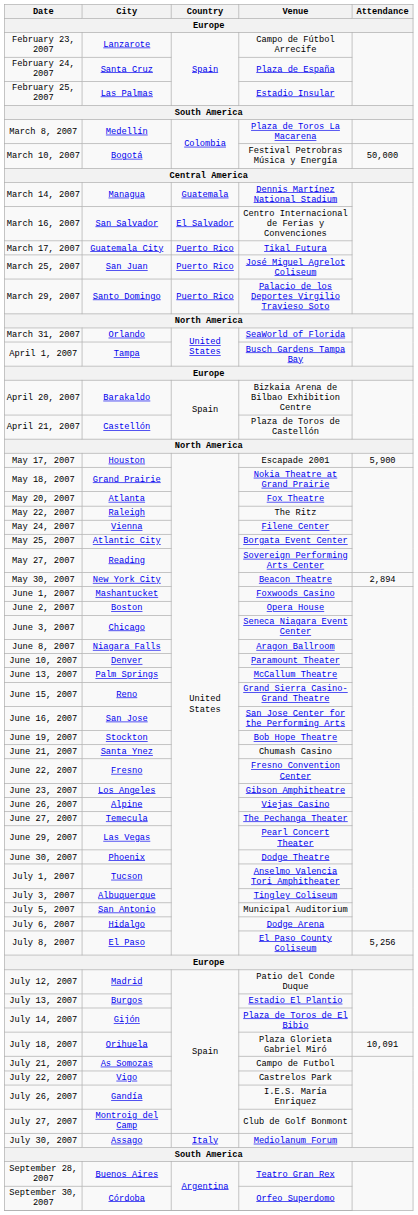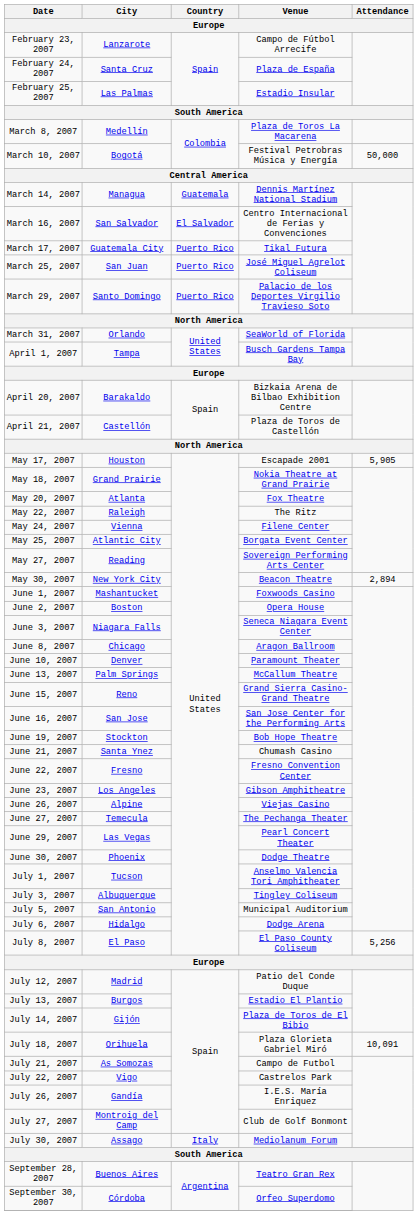 <table class="wikitable" style="text-align:center;">
 <tr>
 <th width="200">Date</th>
 <th width="200">City</th>
 <th width="150">Country</th>
 <th width="300">Venue</th>
 <th width="100">Attendance</th>
 </tr>
 <tr>
 <th colspan="5">Europe</th>
 </tr>
 <tr>
 <td>February 23, 2007</td>
 <td><a href='#'>Lanzarote</a></td>
 <td rowspan="3"><a href='#'>Spain</a></td>
 <td>Campo de Fútbol Arrecife</td>
 </tr>
 <tr>
 <td>February 24, 2007</td>
 <td><a href='#'>Santa Cruz</a></td>
 <td><a href='#'>Plaza de España</a></td>
 </tr>
 <tr>
 <td>February 25, 2007</td>
 <td><a href='#'>Las Palmas</a></td>
 <td><a href='#'>Estadio Insular</a></td>
 </tr>
 <tr>
 <th colspan="5">South America</th>
 </tr>
 <tr>
 <td>March 8, 2007</td>
 <td><a href='#'>Medellín</a></td>
 <td rowspan="2"><a href='#'>Colombia</a></td>
 <td><a href='#'>Plaza de Toros La Macarena</a></td>
 </tr>
 <tr>
 <td>March 10, 2007</td>
 <td><a href='#'>Bogotá</a></td>
 <td>Festival Petrobras Música y Energía</td>
 <td>50,000</td>
 </tr>
 <tr>
 <th colspan="5">Central America</th>
 </tr>
 <tr>
 <td>March 14, 2007</td>
 <td><a href='#'>Managua</a></td>
 <td><a href='#'>Guatemala</a></td>
 <td><a href='#'>Dennis Martínez National Stadium</a></td>
 </tr>
 <tr>
 <td>March 16, 2007</td>
 <td><a href='#'>San Salvador</a></td>
 <td><a href='#'>El Salvador</a></td>
 <td>Centro Internacional de Ferias y Convenciones</td>
 </tr>
 <tr>
 <td>March 17, 2007</td>
 <td><a href='#'>Guatemala City</a></td>
 <td><a href='#'>Puerto Rico</a></td>
 <td><a href='#'>Tikal Futura</a></td>
 </tr>
 <tr>
 <td>March 25, 2007</td>
 <td><a href='#'>San Juan</a></td>
 <td><a href='#'>Puerto Rico</a></td>
 <td><a href='#'>José Miguel Agrelot Coliseum</a></td>
 </tr>
 <tr>
 <td>March 29, 2007</td>
 <td><a href='#'>Santo Domingo</a></td>
 <td><a href='#'>Puerto Rico</a></td>
 <td><a href='#'>Palacio de los Deportes Virgilio Travieso Soto</a></td>
 </tr>
 <tr>
 <th colspan="5">North America</th>
 </tr>
 <tr>
 <td>March 31, 2007</td>
 <td><a href='#'>Orlando</a></td>
 <td rowspan="2"><a href='#'>United States</a></td>
 <td><a href='#'>SeaWorld of Florida</a></td>
 </tr>
 <tr>
 <td>April 1, 2007</td>
 <td><a href='#'>Tampa</a></td>
 <td><a href='#'>Busch Gardens Tampa Bay</a></td>
 </tr>
 <tr>
 <th colspan="5">Europe</th>
 </tr>
 <tr>
 <td>April 20, 2007</td>
 <td><a href='#'>Barakaldo</a></td>
 <td rowspan="2">Spain</td>
 <td>Bizkaia Arena de Bilbao Exhibition Centre</td>
 </tr>
 <tr>
 <td>April 21, 2007</td>
 <td><a href='#'>Castellón</a></td>
 <td>Plaza de Toros de Castellón</td>
 </tr>
 <tr>
 <th colspan="5">North America</th>
 </tr>
 <tr>
 <td>May 17, 2007</td>
 <td><a href='#'>Houston</a></td>
 <td rowspan="29">United States</td>
 <td>Escapade 2001</td>
-<td>5,900</td>
+<td>5,905</td>
 </tr>
 <tr>
 <td>May 18, 2007</td>
 <td><a href='#'>Grand Prairie</a></td>
 <td><a href='#'>Nokia Theatre at Grand Prairie</a></td>
 </tr>
 <tr>
 <td>May 20, 2007</td>
 <td><a href='#'>Atlanta</a></td>
 <td><a href='#'>Fox Theatre</a></td>
 </tr>
 <tr>
 <td>May 22, 2007</td>
 <td><a href='#'>Raleigh</a></td>
 <td>The Ritz</td>
 </tr>
 <tr>
 <td>May 24, 2007</td>
 <td><a href='#'>Vienna</a></td>
 <td><a href='#'>Filene Center</a></td>
 </tr>
 <tr>
 <td>May 25, 2007</td>
 <td><a href='#'>Atlantic City</a></td>
 <td><a href='#'>Borgata Event Center</a></td>
 </tr>
 <tr>
 <td>May 27, 2007</td>
 <td><a href='#'>Reading</a></td>
 <td><a href='#'>Sovereign Performing Arts Center</a></td>
 </tr>
 <tr>
 <td>May 30, 2007</td>
 <td><a href='#'>New York City</a></td>
 <td><a href='#'>Beacon Theatre</a></td>
 <td>2,894</td>
 </tr>
 <tr>
 <td>June 1, 2007</td>
 <td><a href='#'>Mashantucket</a></td>
 <td><a href='#'>Foxwoods Casino</a></td>
 </tr>
 <tr>
 <td>June 2, 2007</td>
 <td><a href='#'>Boston</a></td>
 <td><a href='#'>Opera House</a></td>
 </tr>
 <tr>
 <td>June 3, 2007</td>
-<td><a href='#'>Chicago</a></td>
+<td><a href='#'>Niagara Falls</a></td>
 <td><a href='#'>Seneca Niagara Event Center</a></td>
 </tr>
 <tr>
 <td>June 8, 2007</td>
-<td><a href='#'>Niagara Falls</a></td>
+<td><a href='#'>Chicago</a></td>
 <td><a href='#'>Aragon Ballroom</a></td>
 </tr>
 <tr>
 <td>June 10, 2007</td>
 <td><a href='#'>Denver</a></td>
 <td><a href='#'>Paramount Theater</a></td>
 </tr>
 <tr>
 <td>June 13, 2007</td>
 <td><a href='#'>Palm Springs</a></td>
 <td><a href='#'>McCallum Theatre</a></td>
 </tr>
 <tr>
 <td>June 15, 2007</td>
 <td><a href='#'>Reno</a></td>
 <td><a href='#'>Grand Sierra Casino-Grand Theatre</a></td>
 </tr>
 <tr>
 <td>June 16, 2007</td>
 <td><a href='#'>San Jose</a></td>
 <td><a href='#'>San Jose Center for the Performing Arts</a></td>
 </tr>
 <tr>
 <td>June 19, 2007</td>
 <td><a href='#'>Stockton</a></td>
 <td><a href='#'>Bob Hope Theatre</a></td>
 </tr>
 <tr>
 <td>June 21, 2007</td>
 <td><a href='#'>Santa Ynez</a></td>
 <td>Chumash Casino</td>
 </tr>
 <tr>
 <td>June 22, 2007</td>
 <td><a href='#'>Fresno</a></td>
 <td><a href='#'>Fresno Convention Center</a></td>
 </tr>
 <tr>
 <td>June 23, 2007</td>
 <td><a href='#'>Los Angeles</a></td>
 <td><a href='#'>Gibson Amphitheatre</a></td>
 </tr>
 <tr>
 <td>June 26, 2007</td>
 <td><a href='#'>Alpine</a></td>
 <td><a href='#'>Viejas Casino</a></td>
 </tr>
 <tr>
 <td>June 27, 2007</td>
 <td><a href='#'>Temecula</a></td>
 <td><a href='#'>The Pechanga Theater</a></td>
 </tr>
 <tr>
 <td>June 29, 2007</td>
 <td><a href='#'>Las Vegas</a></td>
 <td><a href='#'>Pearl Concert Theater</a></td>
 </tr>
 <tr>
 <td>June 30, 2007</td>
 <td><a href='#'>Phoenix</a></td>
 <td><a href='#'>Dodge Theatre</a></td>
 </tr>
 <tr>
 <td>July 1, 2007</td>
 <td><a href='#'>Tucson</a></td>
 <td><a href='#'>Anselmo Valencia Tori Amphitheater</a></td>
 </tr>
 <tr>
 <td>July 3, 2007</td>
 <td><a href='#'>Albuquerque</a></td>
 <td><a href='#'>Tingley Coliseum</a></td>
 </tr>
 <tr>
 <td>July 5, 2007</td>
 <td><a href='#'>San Antonio</a></td>
 <td>Municipal Auditorium</td>
 </tr>
 <tr>
 <td>July 6, 2007</td>
 <td><a href='#'>Hidalgo</a></td>
 <td><a href='#'>Dodge Arena</a></td>
 </tr>
 <tr>
 <td>July 8, 2007</td>
 <td><a href='#'>El Paso</a></td>
 <td><a href='#'>El Paso County Coliseum</a></td>
 <td>5,256</td>
 </tr>
 <tr>
 <th colspan="5">Europe</th>
 </tr>
 <tr>
 <td>July 12, 2007</td>
 <td><a href='#'>Madrid</a></td>
 <td rowspan="8">Spain</td>
 <td>Patio del Conde Duque</td>
 </tr>
 <tr>
 <td>July 13, 2007</td>
 <td><a href='#'>Burgos</a></td>
 <td><a href='#'>Estadio El Plantio</a></td>
 </tr>
 <tr>
 <td>July 14, 2007</td>
 <td><a href='#'>Gijón</a></td>
 <td><a href='#'>Plaza de Toros de El Bibio</a></td>
 </tr>
 <tr>
 <td>July 18, 2007</td>
 <td><a href='#'>Orihuela</a></td>
 <td>Plaza Glorieta Gabriel Miró</td>
 <td>10,091</td>
 </tr>
 <tr>
 <td>July 21, 2007</td>
 <td><a href='#'>As Somozas</a></td>
 <td>Campo de Futbol</td>
 </tr>
 <tr>
 <td>July 22, 2007</td>
 <td><a href='#'>Vigo</a></td>
 <td>Castrelos Park</td>
 </tr>
 <tr>
 <td>July 26, 2007</td>
 <td><a href='#'>Gandía</a></td>
 <td>I.E.S. María Enriquez</td>
 </tr>
 <tr>
 <td>July 27, 2007</td>
 <td><a href='#'>Montroig del Camp</a></td>
 <td>Club de Golf Bonmont</td>
 </tr>
 <tr>
 <td>July 30, 2007</td>
 <td><a href='#'>Assago</a></td>
 <td><a href='#'>Italy</a></td>
 <td><a href='#'>Mediolanum Forum</a></td>
 </tr>
 <tr>
 <th colspan="5">South America</th>
 </tr>
 <tr>
 <td>September 28, 2007</td>
 <td><a href='#'>Buenos Aires</a></td>
 <td rowspan="2"><a href='#'>Argentina</a></td>
 <td><a href='#'>Teatro Gran Rex</a></td>
 </tr>
 <tr>
 <td>September 30, 2007</td>
 <td><a href='#'>Córdoba</a></td>
 <td><a href='#'>Orfeo Superdomo</a></td>
 </tr>
 <tr>
 </tr>
 </table>
